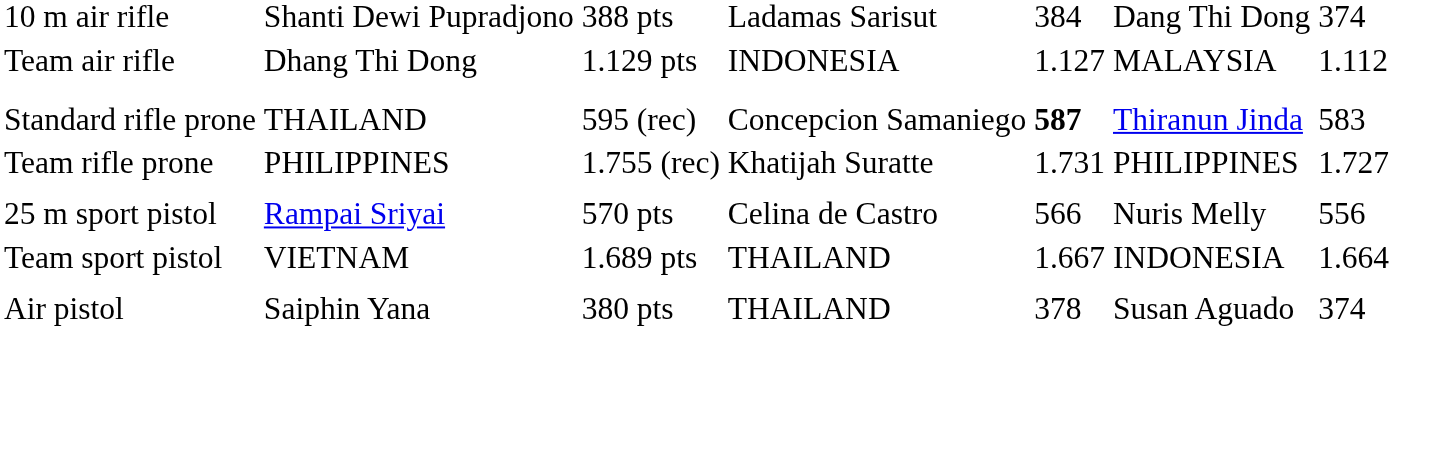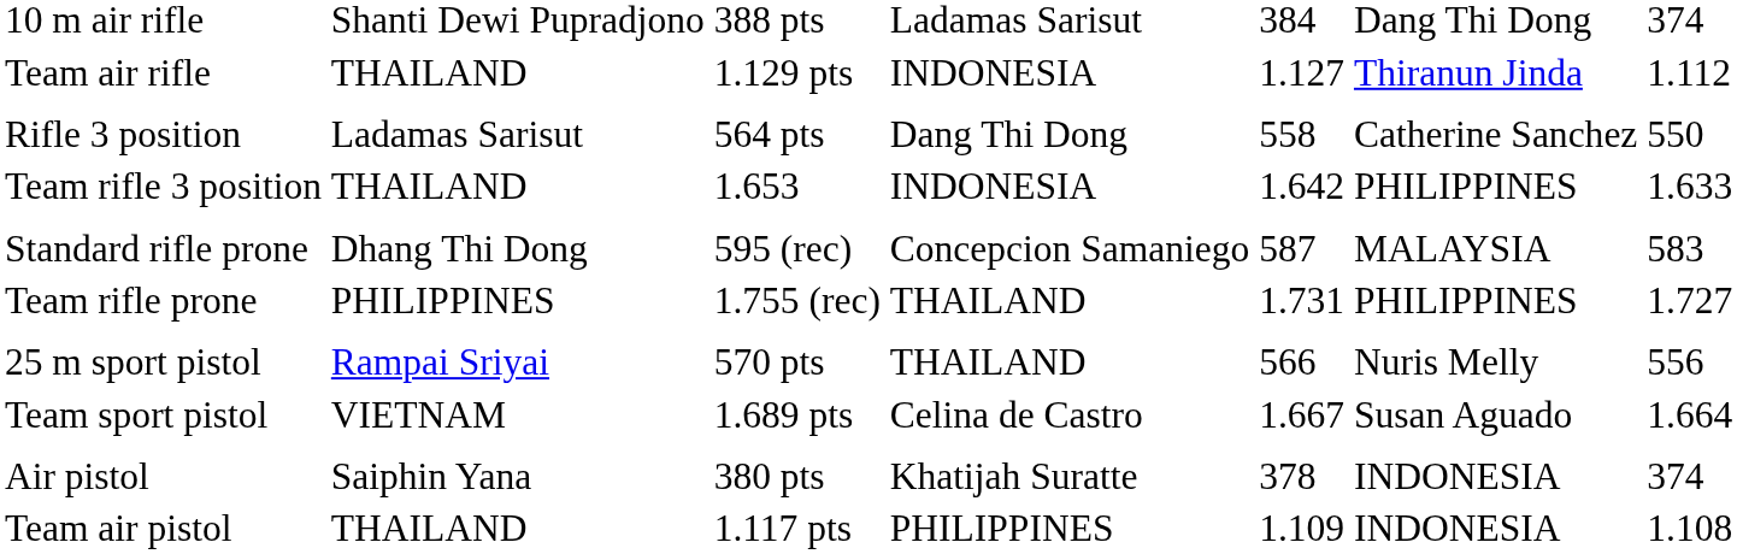 <table>
 <tr>
 <td>10 m air rifle</td>
 <td> Shanti Dewi Pupradjono</td>
 <td>388 pts</td>
 <td> Ladamas Sarisut</td>
 <td>384</td>
 <td> Dang Thi Dong</td>
 <td>374</td>
 </tr>
 <tr>
 <td>Team air rifle</td>
-<td> Dhang Thi Dong</td>
+<td> THAILAND</td>
 <td>1.129 pts</td>
 <td> INDONESIA</td>
 <td>1.127</td>
-<td> MALAYSIA</td>
+<td> <a href='#'>Thiranun Jinda</a></td>
 <td>1.112</td>
 </tr>
 <tr>
 <td></td>
 <td></td>
 <td></td>
 </tr>
 <tr>
+<td>Rifle 3 position</td>
+<td> Ladamas Sarisut</td>
+<td>564 pts</td>
+<td> Dang Thi Dong</td>
+<td>558</td>
+<td> Catherine Sanchez</td>
+<td>550</td>
+</tr>
+<tr>
+<td>Team rifle 3 position</td>
+<td> THAILAND</td>
+<td>1.653</td>
+<td> INDONESIA</td>
+<td>1.642</td>
+<td> PHILIPPINES</td>
+<td>1.633</td>
+</tr>
+<tr>
 <td></td>
 <td></td>
 <td></td>
 </tr>
 <tr>
 <td>Standard rifle prone</td>
-<td> THAILAND</td>
+<td> Dhang Thi Dong</td>
 <td>595 (rec)</td>
 <td> Concepcion Samaniego</td>
-<td><strong>587</strong></td>
-<td> <a href='#'>Thiranun Jinda</a></td>
+<td>587</td>
+<td> MALAYSIA</td>
 <td>583</td>
 </tr>
 <tr>
 <td>Team rifle prone</td>
 <td> PHILIPPINES</td>
 <td>1.755 (rec)</td>
-<td> Khatijah Suratte</td>
+<td> THAILAND</td>
 <td>1.731</td>
 <td> PHILIPPINES</td>
 <td>1.727</td>
 </tr>
 <tr>
 <td></td>
 <td></td>
 <td></td>
 </tr>
 <tr>
 <td>25 m sport pistol</td>
 <td> <a href='#'>Rampai Sriyai</a></td>
 <td>570 pts</td>
-<td> Celina de Castro</td>
+<td> THAILAND</td>
 <td>566</td>
 <td> Nuris Melly</td>
 <td>556</td>
 </tr>
 <tr>
 <td>Team sport pistol</td>
 <td> VIETNAM</td>
 <td>1.689 pts</td>
-<td> THAILAND</td>
+<td> Celina de Castro</td>
 <td>1.667</td>
-<td> INDONESIA</td>
+<td> Susan Aguado</td>
 <td>1.664</td>
 </tr>
 <tr>
 <td></td>
 <td></td>
 <td></td>
 </tr>
 <tr>
 <td>Air pistol</td>
 <td> Saiphin Yana</td>
 <td>380 pts</td>
-<td> THAILAND</td>
+<td> Khatijah Suratte</td>
 <td>378</td>
-<td> Susan Aguado</td>
+<td> INDONESIA</td>
 <td>374</td>
 </tr>
+<tr>
+<td>Team air pistol</td>
+<td> THAILAND</td>
+<td>1.117 pts</td>
+<td> PHILIPPINES</td>
+<td>1.109</td>
+<td> INDONESIA</td>
+<td>1.108</td>
+</tr>
 </table>
